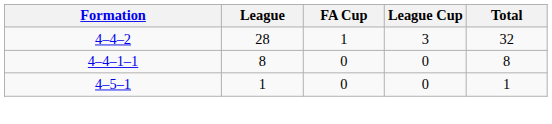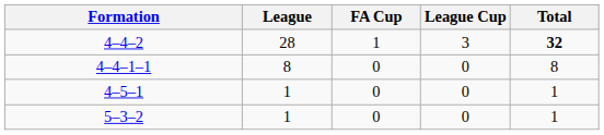 <table class="wikitable">
 <tr>
 <th><a href='#'>Formation</a></th>
 <th width=15%>League</th>
 <th width=15%>FA Cup</th>
 <th width=15%>League Cup</th>
 <th width=15%>Total</th>
 </tr>
 <tr>
 <td align="center"><a href='#'>4–4–2</a></td>
 <td align="center">28</td>
 <td align="center">1</td>
 <td align="center">3</td>
-<td align="center">32</td>
+<td align="center"><strong>32</strong></td>
 </tr>
 <tr>
 <td align="center"><a href='#'>4–4–1–1</a></td>
 <td align="center">8</td>
 <td align="center">0</td>
 <td align="center">0</td>
 <td align="center">8</td>
 </tr>
 <tr>
 <td align="center"><a href='#'>4–5–1</a></td>
 <td align="center">1</td>
 <td align="center">0</td>
 <td align="center">0</td>
 <td align="center">1</td>
 </tr>
+<tr>
+<td align="center"><a href='#'>5–3–2</a></td>
+<td align="center">1</td>
+<td align="center">0</td>
+<td align="center">0</td>
+<td align="center">1</td>
+</tr>
 </table>
